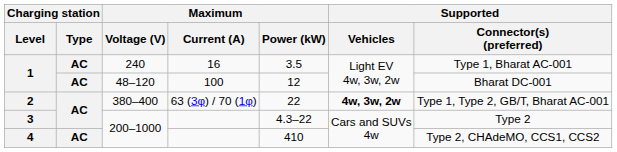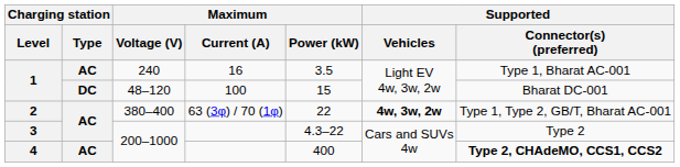 <table class=wikitable sortable style="font-size:100%;text-align:center;">
 <tr>
 <th colspan=2>Charging station</th>
 <th colspan=3>Maximum</th>
 <th colspan=2>Supported</th>
 </tr>
 <tr>
 <th>Level</th>
 <th>Type</th>
 <th>Voltage (V)</th>
 <th>Current (A)</th>
 <th>Power (kW)</th>
 <th>Vehicles</th>
 <th>Connector(s)<br>(preferred)</th>
 </tr>
 <tr>
 <th rowspan=2>1</th>
 <th>AC</th>
 <td>240</td>
 <td>16</td>
 <td>3.5</td>
 <td rowspan=2>Light EV<br>4w, 3w, 2w</td>
 <td>Type 1, Bharat AC-001</td>
 </tr>
 <tr>
-<th>AC</th>
+<th>DC</th>
 <td>48–120</td>
 <td>100</td>
-<td>12</td>
+<td>15</td>
 <td>Bharat DC-001</td>
 </tr>
 <tr>
 <th>2</th>
 <th rowspan=2>AC</th>
 <td>380–400</td>
 <td>63 (<a href='#'>3φ</a>) / 70 (<a href='#'>1φ</a>)</td>
 <td>22</td>
 <td rowspan=1><strong>4w, 3w, 2w</strong></td>
 <td>Type 1, Type 2, GB/T, Bharat AC-001</td>
 </tr>
 <tr>
 <th>3</th>
 <td rowspan=2>200–1000</td>
 <td></td>
 <td>4.3–22</td>
 <td rowspan=2>Cars and SUVs<br>4w</td>
 <td>Type 2</td>
 </tr>
 <tr>
 <th>4</th>
 <th>AC</th>
 <td></td>
-<td>410</td>
-<td>Type 2, CHAdeMO, CCS1, CCS2</td>
+<td>400</td>
+<td><strong>Type 2, CHAdeMO, CCS1, CCS2</strong></td>
 </tr>
 </table>
